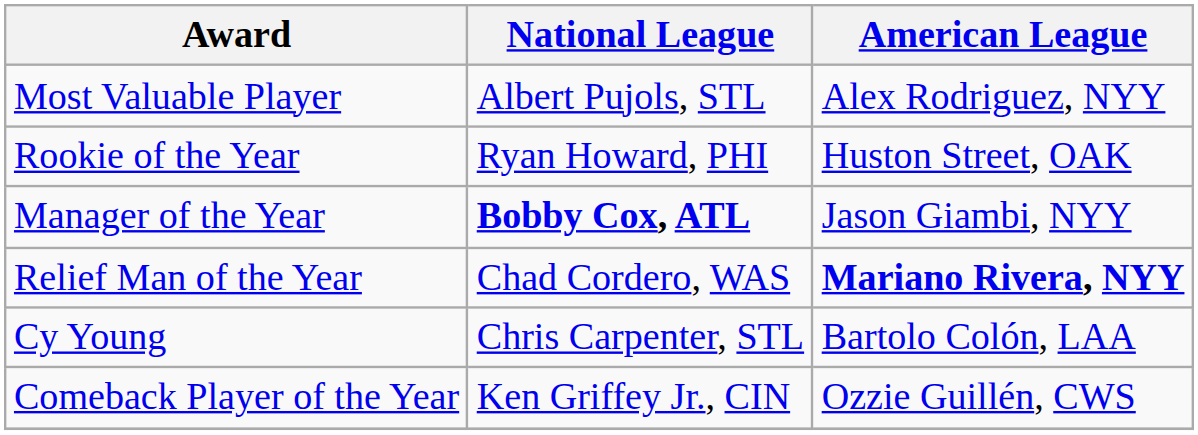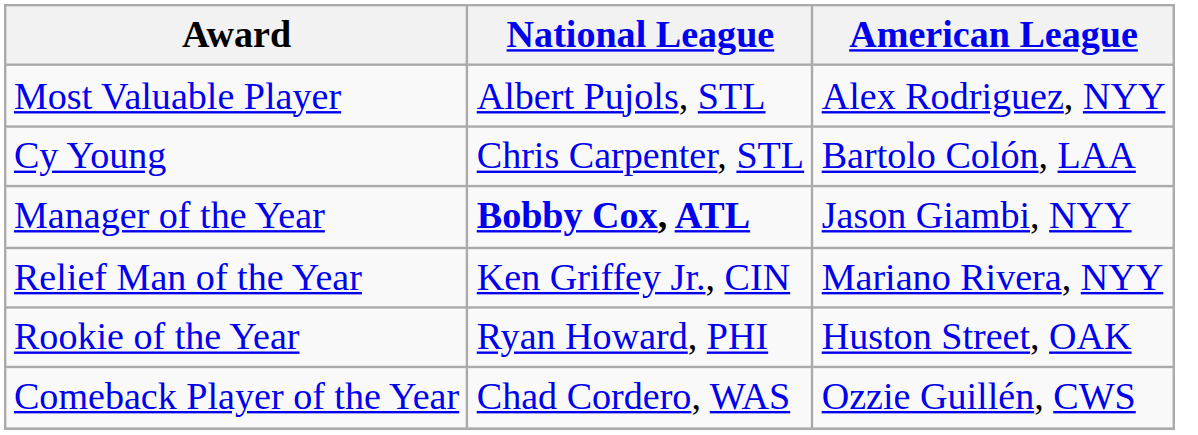 <table class="wikitable">
 <tr>
 <th>Award</th>
 <th><a href='#'>National League</a></th>
 <th><a href='#'>American League</a></th>
 </tr>
 <tr>
 <td><a href='#'>Most Valuable Player</a></td>
 <td><a href='#'>Albert Pujols</a>, <a href='#'>STL</a></td>
 <td><a href='#'>Alex Rodriguez</a>, <a href='#'>NYY</a></td>
 </tr>
 <tr>
-<td><a href='#'>Rookie of the Year</a></td>
-<td><a href='#'>Ryan Howard</a>, <a href='#'>PHI</a></td>
-<td><a href='#'>Huston Street</a>, <a href='#'>OAK</a></td>
+<td><a href='#'>Cy Young</a></td>
+<td><a href='#'>Chris Carpenter</a>, <a href='#'>STL</a></td>
+<td><a href='#'>Bartolo Colón</a>, <a href='#'>LAA</a></td>
 </tr>
 <tr>
 <td><a href='#'>Manager of the Year</a></td>
 <td><strong><a href='#'>Bobby Cox</a>, <a href='#'>ATL</a></strong></td>
 <td><a href='#'>Jason Giambi</a>, <a href='#'>NYY</a></td>
 </tr>
 <tr>
 <td><a href='#'>Relief Man of the Year</a></td>
-<td><a href='#'>Chad Cordero</a>, <a href='#'>WAS</a></td>
-<td><strong><a href='#'>Mariano Rivera</a>, <a href='#'>NYY</a></strong></td>
+<td><a href='#'>Ken Griffey Jr.</a>, <a href='#'>CIN</a></td>
+<td><a href='#'>Mariano Rivera</a>, <a href='#'>NYY</a></td>
 </tr>
 <tr>
-<td><a href='#'>Cy Young</a></td>
-<td><a href='#'>Chris Carpenter</a>, <a href='#'>STL</a></td>
-<td><a href='#'>Bartolo Colón</a>, <a href='#'>LAA</a></td>
+<td><a href='#'>Rookie of the Year</a></td>
+<td><a href='#'>Ryan Howard</a>, <a href='#'>PHI</a></td>
+<td><a href='#'>Huston Street</a>, <a href='#'>OAK</a></td>
 </tr>
 <tr>
 <td><a href='#'>Comeback Player of the Year</a></td>
-<td><a href='#'>Ken Griffey Jr.</a>, <a href='#'>CIN</a></td>
+<td><a href='#'>Chad Cordero</a>, <a href='#'>WAS</a></td>
 <td><a href='#'>Ozzie Guillén</a>, <a href='#'>CWS</a></td>
 </tr>
 <tr>
 </tr>
 </table>
